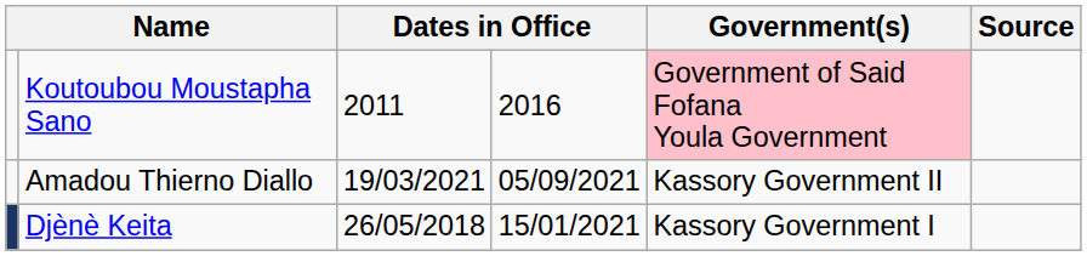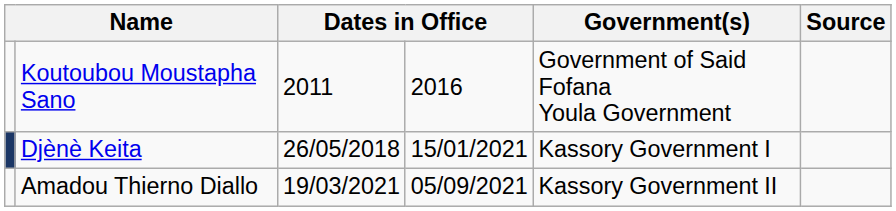 <table class="wikitable alternance">
 <tr>
 <th colspan="2" scope="col">Name</th>
 <th colspan="2" scope="col">Dates in Office</th>
 <th scope="col">Government(s)</th>
 <th>Source</th>
 </tr>
 <tr>
 <td></td>
 <td><a href='#'>Koutoubou Moustapha Sano</a></td>
 <td>2011</td>
 <td>2016</td>
-<td style="background: pink;">Government of Said Fofana<br>Youla Government</td>
+<td>Government of Said Fofana<br>Youla Government</td>
+<td></td>
+</tr>
+<tr>
+<td bgcolor="#1B3665"></td>
+<td><a href='#'>Djènè Keita</a></td>
+<td>26/05/2018</td>
+<td>15/01/2021</td>
+<td>Kassory Government I</td>
 <td></td>
 </tr>
 <tr>
 <td></td>
 <td>Amadou Thierno Diallo</td>
 <td>19/03/2021</td>
 <td>05/09/2021</td>
 <td>Kassory Government II</td>
 <td></td>
 </tr>
-<tr>
-<td bgcolor="#1B3665"></td>
-<td><a href='#'>Djènè Keita</a></td>
-<td>26/05/2018</td>
-<td>15/01/2021</td>
-<td>Kassory Government I</td>
-<td></td>
-</tr>
 </table>
